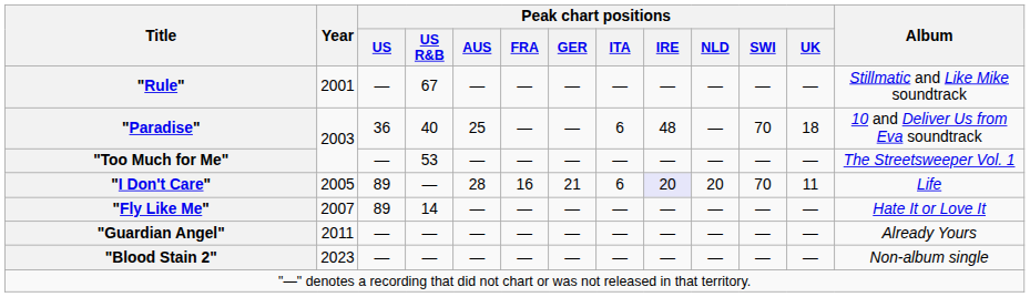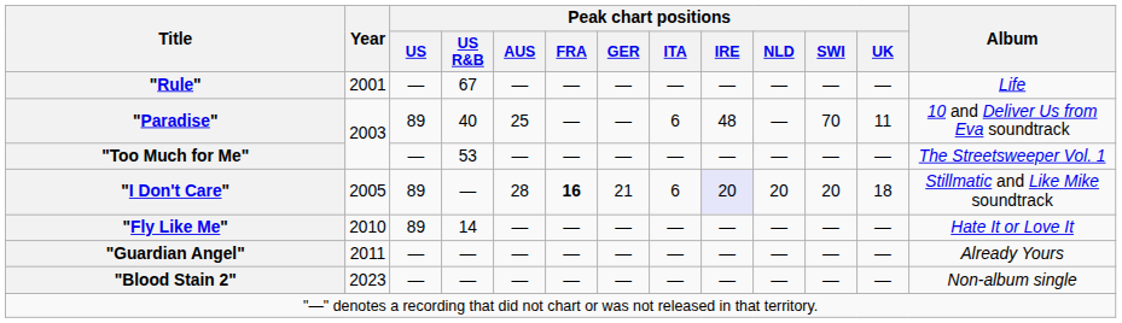 <table class="wikitable plainrowheaders" style="text-align:center;">
 <tr>
 <th scope="col" rowspan="2" style="width:20em;">Title</th>
 <th scope="col" rowspan="2" style="width:1em;">Year</th>
 <th scope="col" colspan="10">Peak chart positions</th>
 <th scope="col" rowspan="2" style="width:12em;">Album</th>
 </tr>
 <tr>
 <th scope="col" style="width:3em;font-size:90%;"><a href='#'>US</a><br></th>
 <th scope="col" style="width:3em;font-size:90%;"><a href='#'>US<br>R&B</a><br></th>
 <th scope="col" style="width:3em;font-size:90%;"><a href='#'>AUS</a><br></th>
 <th scope="col" style="width:3em;font-size:90%;"><a href='#'>FRA</a></th>
 <th scope="col" style="width:3em;font-size:90%;"><a href='#'>GER</a></th>
 <th scope="col" style="width:3em;font-size:90%;"><a href='#'>ITA</a></th>
 <th scope="col" style="width:3em;font-size:90%;"><a href='#'>IRE</a></th>
 <th scope="col" style="width:3em;font-size:90%;"><a href='#'>NLD</a></th>
 <th scope="col" style="width:3em;font-size:90%;"><a href='#'>SWI</a></th>
 <th scope="col" style="width:3em;font-size:90%;"><a href='#'>UK</a></th>
 </tr>
 <tr>
 <th scope="row">"<a href='#'>Rule</a>"<br></th>
 <td>2001</td>
 <td>—</td>
 <td>67</td>
 <td>—</td>
 <td>—</td>
 <td>—</td>
 <td>—</td>
 <td>—</td>
 <td>—</td>
 <td>—</td>
 <td>—</td>
-<td><em><a href='#'>Stillmatic</a></em> and <em><a href='#'>Like Mike</a></em> soundtrack</td>
+<td><em><a href='#'>Life</a></em></td>
 </tr>
 <tr>
 <th scope="row">"<a href='#'>Paradise</a>"<br></th>
 <td rowspan="2">2003</td>
-<td>36</td>
+<td>89</td>
 <td>40</td>
 <td>25</td>
 <td>—</td>
 <td>—</td>
 <td>6</td>
 <td>48</td>
 <td>—</td>
 <td>70</td>
-<td>18</td>
+<td>11</td>
 <td><em><a href='#'>10</a></em> and <em><a href='#'>Deliver Us from Eva</a></em> soundtrack</td>
 </tr>
 <tr>
 <th scope="row">"Too Much for Me"<br></th>
 <td>—</td>
 <td>53</td>
 <td>—</td>
 <td>—</td>
 <td>—</td>
 <td>—</td>
 <td>—</td>
 <td>—</td>
 <td>—</td>
 <td>—</td>
 <td><em><a href='#'>The Streetsweeper Vol. 1</a></em></td>
 </tr>
 <tr>
 <th scope="row">"<a href='#'>I Don't Care</a>"<br></th>
 <td>2005</td>
 <td>89</td>
 <td>—</td>
 <td>28</td>
-<td>16</td>
+<td><strong>16</strong></td>
 <td>21</td>
 <td>6</td>
 <td style="background: lavender;">20</td>
 <td>20</td>
-<td>70</td>
-<td>11</td>
-<td><em><a href='#'>Life</a></em></td>
+<td>20</td>
+<td>18</td>
+<td><em><a href='#'>Stillmatic</a></em> and <em><a href='#'>Like Mike</a></em> soundtrack</td>
 </tr>
 <tr>
 <th scope="row">"<a href='#'>Fly Like Me</a>"<br></th>
-<td>2007</td>
+<td>2010</td>
 <td>89</td>
 <td>14</td>
 <td>—</td>
 <td>—</td>
 <td>—</td>
 <td>—</td>
 <td>—</td>
 <td>—</td>
 <td>—</td>
 <td>—</td>
 <td><em><a href='#'>Hate It or Love It</a></em></td>
 </tr>
 <tr>
 <th scope="row">"Guardian Angel"<br></th>
 <td>2011</td>
 <td>—</td>
 <td>—</td>
 <td>—</td>
 <td>—</td>
 <td>—</td>
 <td>—</td>
 <td>—</td>
 <td>—</td>
 <td>—</td>
 <td>—</td>
 <td><em>Already Yours</em></td>
 </tr>
 <tr>
 <th scope="row">"Blood Stain 2"<br></th>
 <td>2023</td>
 <td>—</td>
 <td>—</td>
 <td>—</td>
 <td>—</td>
 <td>—</td>
 <td>—</td>
 <td>—</td>
 <td>—</td>
 <td>—</td>
 <td>—</td>
 <td><em>Non-album single</em></td>
 </tr>
 <tr>
 <td colspan="14" style="font-size:90%">"—" denotes a recording that did not chart or was not released in that territory.</td>
 </tr>
 </table>
